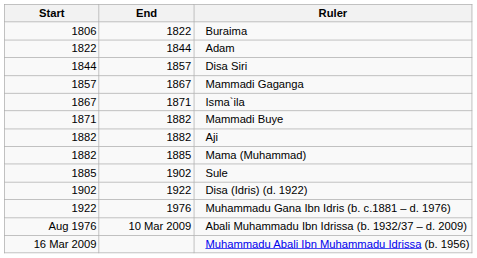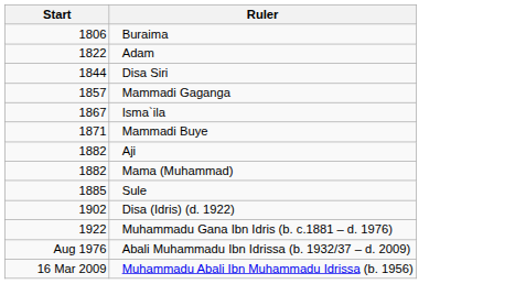 <table class=wikitable style="text-align:right;">
 <tr>
 <th style="width:8em;">Start</th>
-<th style="width:8em;">End</th>
 <th>Ruler</th>
 </tr>
 <tr>
 <td>1806</td>
-<td>1822</td>
 <td style="text-align:left;padding-left:1em;">Buraima</td>
 </tr>
 <tr>
 <td>1822</td>
-<td>1844</td>
 <td style="text-align:left;padding-left:1em;">Adam</td>
 </tr>
 <tr>
 <td>1844</td>
-<td>1857</td>
 <td style="text-align:left;padding-left:1em;">Disa Siri</td>
 </tr>
 <tr>
 <td>1857</td>
-<td>1867</td>
 <td style="text-align:left;padding-left:1em;">Mammadi Gaganga</td>
 </tr>
 <tr>
 <td>1867</td>
-<td>1871</td>
 <td style="text-align:left;padding-left:1em;">Isma`ila</td>
 </tr>
 <tr>
 <td>1871</td>
-<td>1882</td>
 <td style="text-align:left;padding-left:1em;">Mammadi Buye</td>
 </tr>
 <tr>
-<td>1882</td>
 <td>1882</td>
 <td style="text-align:left;padding-left:1em;">Aji</td>
 </tr>
 <tr>
 <td>1882</td>
-<td>1885</td>
 <td style="text-align:left;padding-left:1em;">Mama (Muhammad)</td>
 </tr>
 <tr>
 <td>1885</td>
-<td>1902</td>
 <td style="text-align:left;padding-left:1em;">Sule</td>
 </tr>
 <tr>
 <td>1902</td>
-<td>1922</td>
 <td style="text-align:left;padding-left:1em;">Disa (Idris) (d. 1922)</td>
 </tr>
 <tr>
 <td>1922</td>
-<td>1976</td>
 <td style="text-align:left;padding-left:1em;">Muhammadu Gana Ibn Idris (b. c.1881 – d. 1976)</td>
 </tr>
 <tr>
 <td>Aug 1976</td>
-<td>10 Mar 2009</td>
 <td style="text-align:left;padding-left:1em;">Abali Muhammadu Ibn Idrissa (b. 1932/37 – d. 2009)</td>
 </tr>
 <tr>
 <td>16 Mar 2009</td>
-<td></td>
 <td style="text-align:left;padding-left:1em;"><a href='#'>Muhammadu Abali Ibn Muhammadu Idrissa</a> (b. 1956)</td>
 </tr>
 </table>
